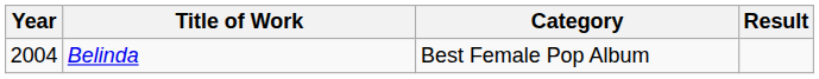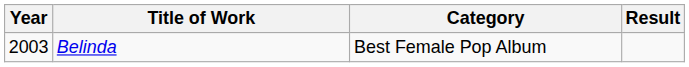 <table class="wikitable" style="table-layout: fixed;">
 <tr>
 <th style="width:5%;">Year</th>
 <th style="width:50%;">Title of Work</th>
 <th style="width:50%;">Category</th>
 <th style="width:10%;">Result</th>
 </tr>
 <tr>
-<td>2004</td>
+<td>2003</td>
 <td><em><a href='#'>Belinda</a></em></td>
 <td>Best Female Pop Album</td>
 <td></td>
 </tr>
 </table>
